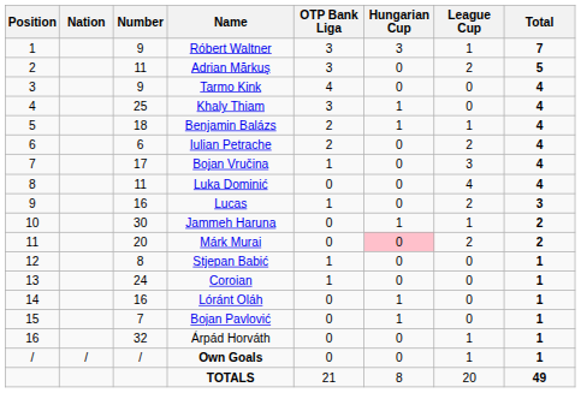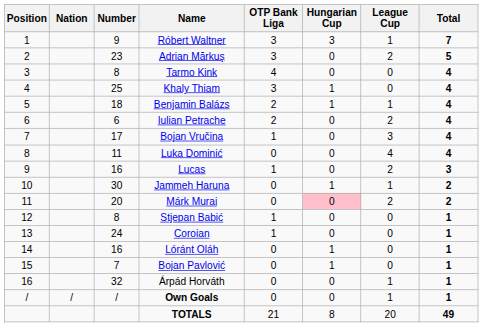 <table class="wikitable" style="font-size: 95%; text-align: center;">
 <tr>
 <th width=60>Position</th>
 <th width=60>Nation</th>
 <th width=60>Number</th>
 <th width=150>Name</th>
 <th width=80>OTP Bank Liga</th>
 <th width=80>Hungarian Cup</th>
 <th width=80>League Cup</th>
 <th width=80>Total</th>
 </tr>
 <tr>
 <td>1</td>
 <td></td>
 <td>9</td>
 <td><a href='#'>Róbert Waltner</a></td>
 <td>3</td>
 <td>3</td>
 <td>1</td>
 <td><strong>7</strong></td>
 </tr>
 <tr>
 <td>2</td>
 <td></td>
-<td>11</td>
+<td>23</td>
 <td><a href='#'>Adrian Mărkuş</a></td>
 <td>3</td>
 <td>0</td>
 <td>2</td>
 <td><strong>5</strong></td>
 </tr>
 <tr>
 <td>3</td>
 <td></td>
-<td>9</td>
+<td>8</td>
 <td><a href='#'>Tarmo Kink</a></td>
 <td>4</td>
 <td>0</td>
 <td>0</td>
 <td><strong>4</strong></td>
 </tr>
 <tr>
 <td>4</td>
 <td></td>
 <td>25</td>
 <td><a href='#'>Khaly Thiam</a></td>
 <td>3</td>
 <td>1</td>
 <td>0</td>
 <td><strong>4</strong></td>
 </tr>
 <tr>
 <td>5</td>
 <td></td>
 <td>18</td>
 <td><a href='#'>Benjamin Balázs</a></td>
 <td>2</td>
 <td>1</td>
 <td>1</td>
 <td><strong>4</strong></td>
 </tr>
 <tr>
 <td>6</td>
 <td></td>
 <td>6</td>
 <td><a href='#'>Iulian Petrache</a></td>
 <td>2</td>
 <td>0</td>
 <td>2</td>
 <td><strong>4</strong></td>
 </tr>
 <tr>
 <td>7</td>
 <td></td>
 <td>17</td>
 <td><a href='#'>Bojan Vručina</a></td>
 <td>1</td>
 <td>0</td>
 <td>3</td>
 <td><strong>4</strong></td>
 </tr>
 <tr>
 <td>8</td>
 <td></td>
 <td>11</td>
 <td><a href='#'>Luka Dominić</a></td>
 <td>0</td>
 <td>0</td>
 <td>4</td>
 <td><strong>4</strong></td>
 </tr>
 <tr>
 <td>9</td>
 <td></td>
 <td>16</td>
 <td><a href='#'>Lucas</a></td>
 <td>1</td>
 <td>0</td>
 <td>2</td>
 <td><strong>3</strong></td>
 </tr>
 <tr>
 <td>10</td>
 <td></td>
 <td>30</td>
 <td><a href='#'>Jammeh Haruna</a></td>
 <td>0</td>
 <td>1</td>
 <td>1</td>
 <td><strong>2</strong></td>
 </tr>
 <tr>
 <td>11</td>
 <td></td>
 <td>20</td>
 <td><a href='#'>Márk Murai</a></td>
 <td>0</td>
 <td style="background: pink;">0</td>
 <td>2</td>
 <td><strong>2</strong></td>
 </tr>
 <tr>
 <td>12</td>
 <td></td>
 <td>8</td>
 <td><a href='#'>Stjepan Babić</a></td>
 <td>1</td>
 <td>0</td>
 <td>0</td>
 <td><strong>1</strong></td>
 </tr>
 <tr>
 <td>13</td>
 <td></td>
 <td>24</td>
 <td><a href='#'>Coroian</a></td>
 <td>1</td>
 <td>0</td>
 <td>0</td>
 <td><strong>1</strong></td>
 </tr>
 <tr>
 <td>14</td>
 <td></td>
 <td>16</td>
 <td><a href='#'>Lóránt Oláh</a></td>
 <td>0</td>
 <td>1</td>
 <td>0</td>
 <td><strong>1</strong></td>
 </tr>
 <tr>
 <td>15</td>
 <td></td>
 <td>7</td>
 <td><a href='#'>Bojan Pavlović</a></td>
 <td>0</td>
 <td>1</td>
 <td>0</td>
 <td><strong>1</strong></td>
 </tr>
 <tr>
 <td>16</td>
 <td></td>
 <td>32</td>
 <td>Árpád Horváth</td>
 <td>0</td>
 <td>0</td>
 <td>1</td>
 <td><strong>1</strong></td>
 </tr>
 <tr>
 <td>/</td>
 <td>/</td>
 <td>/</td>
 <td><strong>Own Goals</strong></td>
 <td>0</td>
 <td>0</td>
 <td>1</td>
 <td><strong>1</strong></td>
 </tr>
 <tr>
 <td></td>
 <td></td>
 <td></td>
 <td><strong>TOTALS</strong></td>
 <td>21</td>
 <td>8</td>
 <td>20</td>
 <td><strong>49</strong></td>
 </tr>
 </table>
